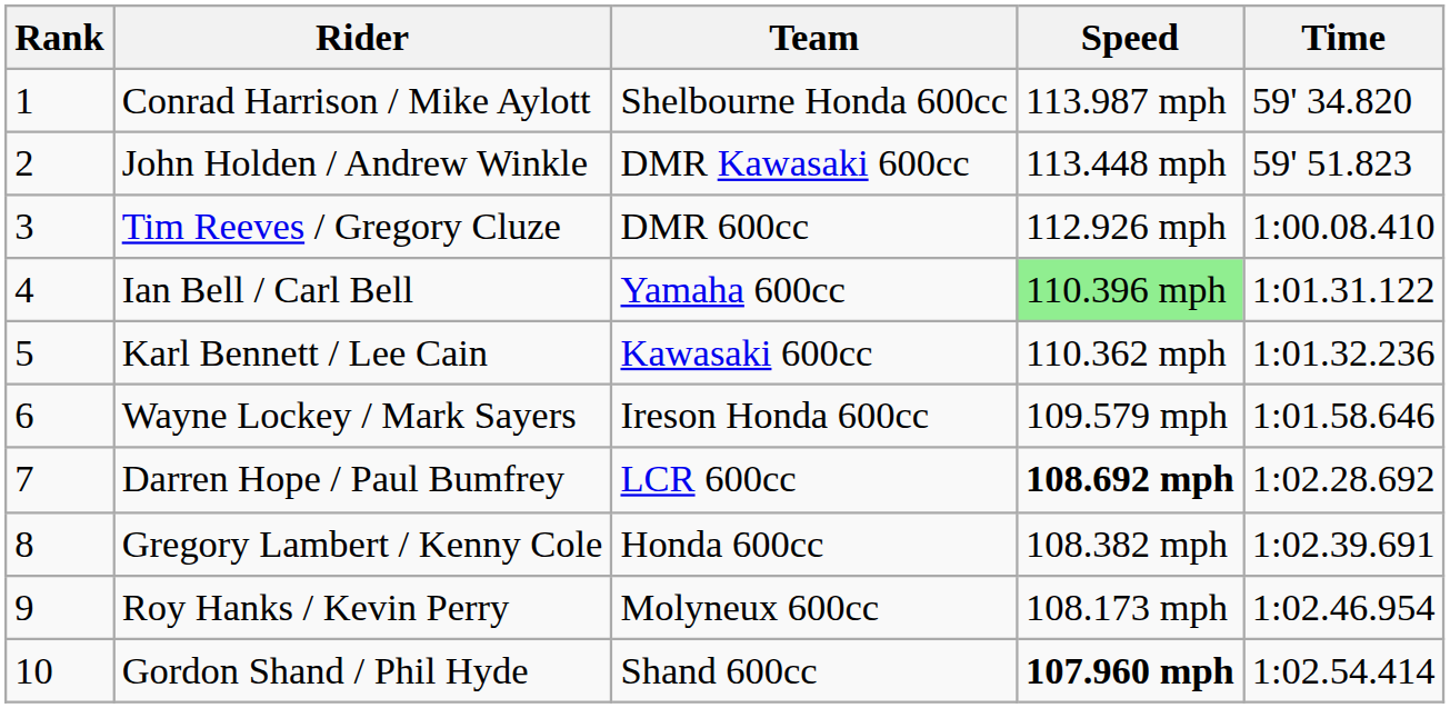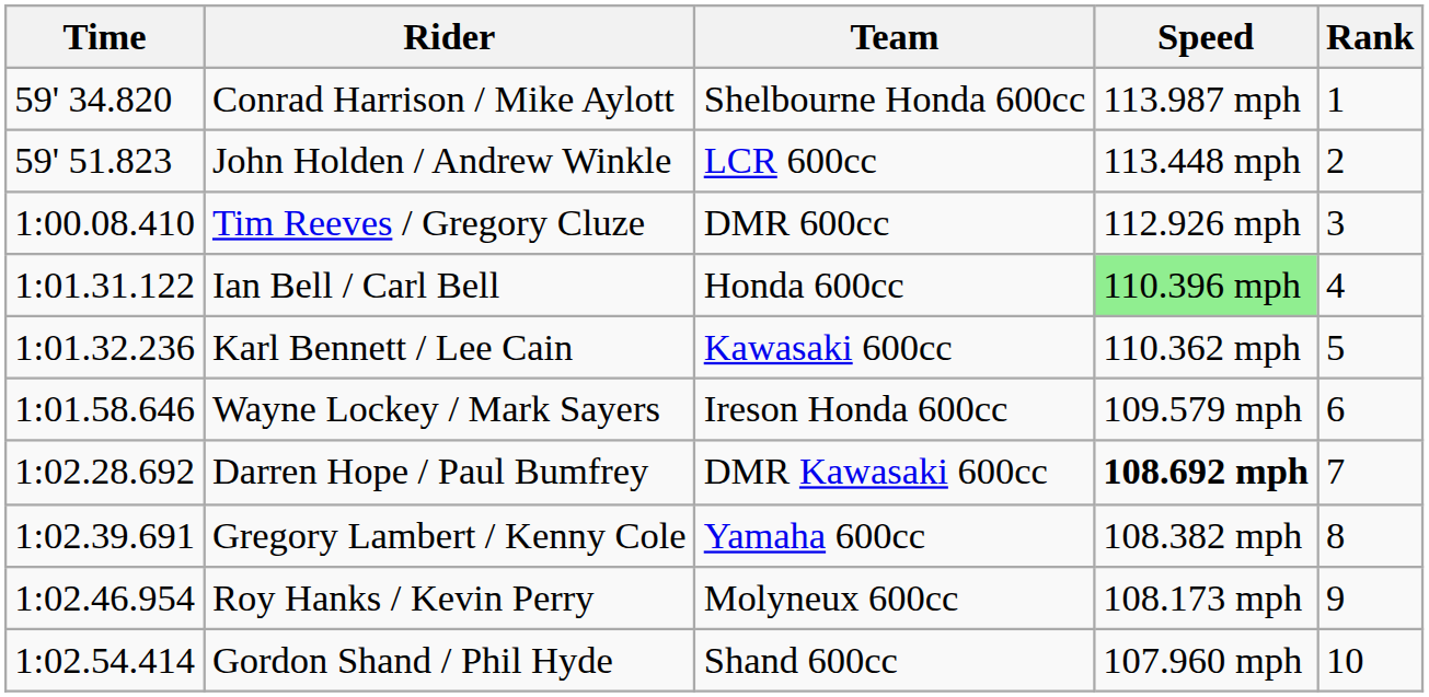 <table class="wikitable" style="font-size: 95%;">
 <tr style="background:#efefef;">
-<th>Rank</th>
+<th>Time</th>
 <th>Rider</th>
 <th>Team</th>
 <th>Speed</th>
-<th>Time</th>
+<th>Rank</th>
 </tr>
 <tr>
-<td>1</td>
+<td>59' 34.820</td>
 <td> Conrad Harrison /  Mike Aylott</td>
 <td>Shelbourne Honda 600cc</td>
 <td>113.987 mph</td>
-<td>59' 34.820</td>
+<td>1</td>
 </tr>
 <tr>
+<td>59' 51.823</td>
+<td> John Holden /  Andrew Winkle</td>
+<td><a href='#'>LCR</a> 600cc</td>
+<td>113.448 mph</td>
 <td>2</td>
-<td> John Holden /  Andrew Winkle</td>
-<td>DMR <a href='#'>Kawasaki</a>  600cc</td>
-<td>113.448 mph</td>
-<td>59' 51.823</td>
 </tr>
 <tr>
-<td>3</td>
+<td>1:00.08.410</td>
 <td> <a href='#'>Tim Reeves</a> /  Gregory Cluze</td>
 <td>DMR 600cc</td>
 <td>112.926 mph</td>
-<td>1:00.08.410</td>
+<td>3</td>
 </tr>
 <tr>
+<td>1:01.31.122</td>
+<td> Ian Bell /  Carl Bell</td>
+<td>Honda 600cc</td>
+<td style="background: lightgreen;">110.396 mph</td>
 <td>4</td>
-<td> Ian Bell /  Carl Bell</td>
-<td><a href='#'>Yamaha</a> 600cc</td>
-<td style="background: lightgreen;">110.396 mph</td>
-<td>1:01.31.122</td>
 </tr>
 <tr>
-<td>5</td>
+<td>1:01.32.236</td>
 <td> Karl Bennett /  Lee Cain</td>
 <td><a href='#'>Kawasaki</a>  600cc</td>
 <td>110.362 mph</td>
-<td>1:01.32.236</td>
+<td>5</td>
 </tr>
 <tr>
-<td>6</td>
+<td>1:01.58.646</td>
 <td> Wayne Lockey /  Mark Sayers</td>
 <td>Ireson Honda 600cc</td>
 <td>109.579 mph</td>
-<td>1:01.58.646</td>
+<td>6</td>
 </tr>
 <tr>
+<td>1:02.28.692</td>
+<td> Darren Hope /  Paul Bumfrey</td>
+<td>DMR <a href='#'>Kawasaki</a>  600cc</td>
+<td><strong>108.692 mph</strong></td>
 <td>7</td>
-<td> Darren Hope /  Paul Bumfrey</td>
-<td><a href='#'>LCR</a> 600cc</td>
-<td><strong>108.692 mph</strong></td>
-<td>1:02.28.692</td>
 </tr>
 <tr>
+<td>1:02.39.691</td>
+<td> Gregory Lambert /  Kenny Cole</td>
+<td><a href='#'>Yamaha</a> 600cc</td>
+<td>108.382 mph</td>
 <td>8</td>
-<td> Gregory Lambert /  Kenny Cole</td>
-<td>Honda 600cc</td>
-<td>108.382 mph</td>
-<td>1:02.39.691</td>
 </tr>
 <tr>
-<td>9</td>
+<td>1:02.46.954</td>
 <td> Roy Hanks /  Kevin Perry</td>
 <td>Molyneux 600cc</td>
 <td>108.173 mph</td>
-<td>1:02.46.954</td>
+<td>9</td>
 </tr>
 <tr>
-<td>10</td>
+<td>1:02.54.414</td>
 <td> Gordon Shand /  Phil Hyde</td>
 <td>Shand 600cc</td>
-<td><strong>107.960 mph</strong></td>
-<td>1:02.54.414</td>
+<td>107.960 mph</td>
+<td>10</td>
 </tr>
 </table>
